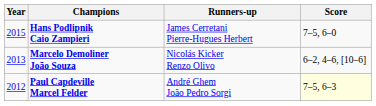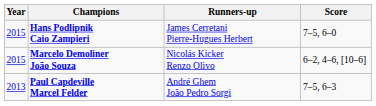 <table class="wikitable" style="font-size:90%">
 <tr>
 <th>Year</th>
 <th width="200">Champions</th>
 <th width="200">Runners-up</th>
 <th width="100">Score</th>
 </tr>
 <tr>
 <td><a href='#'>2015</a></td>
 <td> <strong><a href='#'>Hans Podlipnik</a></strong> <br>  <strong><a href='#'>Caio Zampieri</a></strong></td>
 <td> <a href='#'>James Cerretani</a> <br>  <a href='#'>Pierre-Hugues Herbert</a></td>
 <td>7–5, 6–0</td>
 </tr>
 <tr>
-<td><a href='#'>2013</a></td>
+<td><a href='#'>2015</a></td>
 <td> <strong><a href='#'>Marcelo Demoliner</a></strong> <br>  <strong><a href='#'>João Souza</a></strong></td>
 <td> <a href='#'>Nicolás Kicker</a> <br>  <a href='#'>Renzo Olivo</a></td>
 <td>6–2, 4–6, [10–6]</td>
 </tr>
 <tr>
-<td><a href='#'>2012</a></td>
+<td><a href='#'>2013</a></td>
 <td> <strong><a href='#'>Paul Capdeville</a></strong> <br>  <strong><a href='#'>Marcel Felder</a></strong></td>
 <td> <a href='#'>André Ghem</a> <br>  <a href='#'>João Pedro Sorgi</a></td>
-<td style="background: lightyellow;">7–5, 6–3</td>
+<td>7–5, 6–3</td>
 </tr>
 </table>
